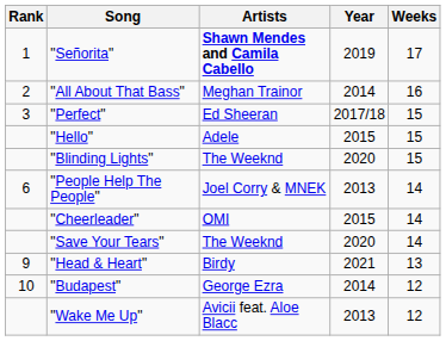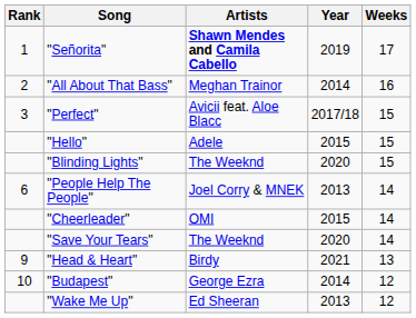 <table class="wikitable sortable" style="font-size: 86%;">
 <tr>
 <th style="width:20px;">Rank</th>
 <th style="width:140px;">Song</th>
 <th style="width:120px;">Artists</th>
 <th style="width:30px;">Year</th>
 <th style="width:20px;">Weeks</th>
 </tr>
 <tr>
 <td align=center>1</td>
 <td>"<a href='#'>Señorita</a>"</td>
 <td><strong><a href='#'>Shawn Mendes</a> and <a href='#'>Camila Cabello</a></strong></td>
 <td align=center>2019</td>
 <td align=center>17</td>
 </tr>
 <tr>
 <td align=center>2</td>
 <td>"<a href='#'>All About That Bass</a>"</td>
 <td><a href='#'>Meghan Trainor</a></td>
 <td align=center>2014</td>
 <td align=center>16</td>
 </tr>
 <tr>
 <td align=center>3</td>
 <td>"<a href='#'>Perfect</a>"</td>
-<td><a href='#'>Ed Sheeran</a></td>
+<td><a href='#'>Avicii</a> feat. <a href='#'>Aloe Blacc</a></td>
 <td align=center>2017/18</td>
 <td align=center>15</td>
 </tr>
 <tr>
 <td align=center></td>
 <td>"<a href='#'>Hello</a>"</td>
 <td><a href='#'>Adele</a></td>
 <td align=center>2015</td>
 <td align=center>15</td>
 </tr>
 <tr>
 <td align=center></td>
 <td>"<a href='#'>Blinding Lights</a>"</td>
 <td><a href='#'>The Weeknd</a></td>
 <td align=center>2020</td>
 <td align=center>15</td>
 </tr>
 <tr>
 <td align=center>6</td>
 <td>"<a href='#'>People Help The People</a>"</td>
 <td><a href='#'>Joel Corry</a> & <a href='#'>MNEK</a></td>
 <td align=center>2013</td>
 <td align=center>14</td>
 </tr>
 <tr>
 <td align=center></td>
 <td>"<a href='#'>Cheerleader</a>"</td>
 <td><a href='#'>OMI</a></td>
 <td align=center>2015</td>
 <td align=center>14</td>
 </tr>
 <tr>
 <td align=center></td>
 <td>"<a href='#'>Save Your Tears</a>"</td>
 <td><a href='#'>The Weeknd</a></td>
 <td align=center>2020</td>
 <td align=center>14</td>
 </tr>
 <tr>
 <td align=center>9</td>
 <td>"<a href='#'>Head & Heart</a>"</td>
 <td><a href='#'>Birdy</a></td>
 <td align=center>2021</td>
 <td align=center>13</td>
 </tr>
 <tr>
 <td align=center>10</td>
 <td>"<a href='#'>Budapest</a>"</td>
 <td><a href='#'>George Ezra</a></td>
 <td align=center>2014</td>
 <td align=center>12</td>
 </tr>
 <tr>
 <td align=center></td>
 <td>"<a href='#'>Wake Me Up</a>"</td>
-<td><a href='#'>Avicii</a> feat. <a href='#'>Aloe Blacc</a></td>
+<td><a href='#'>Ed Sheeran</a></td>
 <td align=center>2013</td>
 <td align=center>12</td>
 </tr>
 </table>
